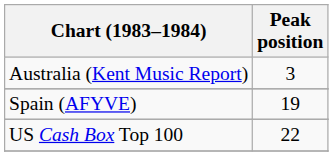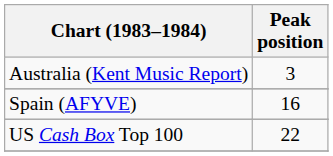 <table class="wikitable sortable">
 <tr>
 <th>Chart (1983–1984)</th>
 <th>Peak<br>position</th>
 </tr>
 <tr>
 <td>Australia (<a href='#'>Kent Music Report</a>)</td>
 <td align="center">3</td>
 </tr>
 <tr>
 </tr>
 <tr>
 </tr>
 <tr>
 </tr>
 <tr>
 <td>Spain (<a href='#'>AFYVE</a>)</td>
-<td align="center">19</td>
+<td align="center">16</td>
 </tr>
 <tr>
 </tr>
 <tr>
 </tr>
 <tr>
 <td>US <em><a href='#'>Cash Box</a></em> Top 100</td>
 <td align="center">22</td>
 </tr>
 <tr>
 </tr>
 <tr>
 </tr>
 </table>
